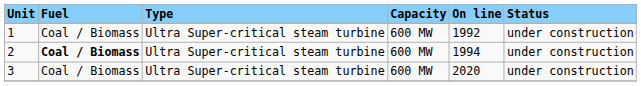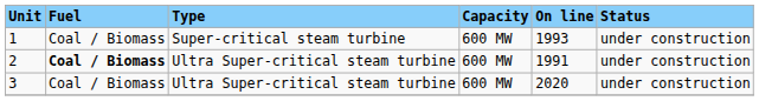 <table class="wikitable">
 <tr>
 <td style="background-color:lightskyblue;"><strong>Unit</strong></td>
 <td style="background-color:lightskyblue;"><strong>Fuel</strong></td>
 <td style="background-color:lightskyblue;"><strong>Type</strong></td>
 <td style="background-color:lightskyblue;"><strong>Capacity</strong></td>
 <td style="background-color:lightskyblue;"><strong>On line</strong></td>
 <td style="background-color:lightskyblue;"><strong>Status</strong></td>
 </tr>
 <tr>
 <td>1</td>
 <td>Coal / Biomass</td>
-<td>Ultra  Super-critical steam turbine</td>
+<td>Super-critical steam turbine</td>
 <td>600 MW</td>
-<td>1992</td>
+<td>1993</td>
 <td>under construction</td>
 </tr>
 <tr>
 <td>2</td>
 <td><strong>Coal / Biomass</strong></td>
 <td>Ultra  Super-critical steam turbine</td>
 <td>600 MW</td>
-<td>1994</td>
+<td>1991</td>
 <td>under construction</td>
 </tr>
 <tr>
 <td>3</td>
 <td>Coal / Biomass</td>
 <td>Ultra  Super-critical steam turbine</td>
 <td>600 MW</td>
 <td>2020</td>
 <td>under construction</td>
 </tr>
 <tr>
 </tr>
 </table>
